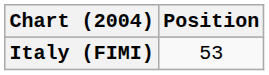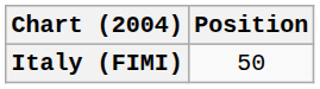 <table class="wikitable plainrowheaders">
 <tr>
 <th>Chart (2004)</th>
 <th>Position</th>
 </tr>
 <tr>
 <th scope="row">Italy (FIMI)</th>
-<td align="center">53</td>
+<td align="center">50</td>
 </tr>
 </table>
